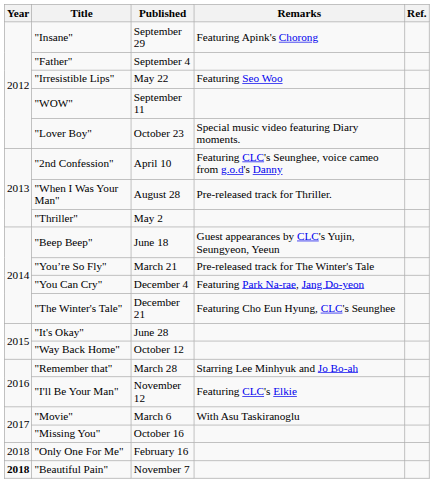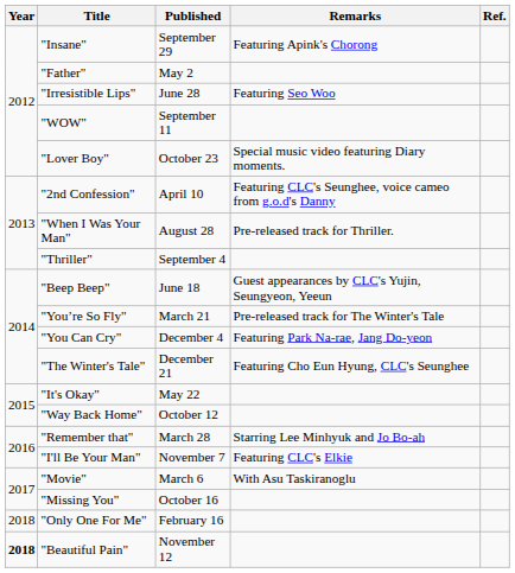 <table class="wikitable">
 <tr>
 <th>Year</th>
 <th>Title</th>
 <th>Published</th>
 <th>Remarks</th>
 <th>Ref.</th>
 </tr>
 <tr>
 <td rowspan="5">2012</td>
 <td>"Insane"</td>
 <td>September 29</td>
 <td>Featuring Apink's <a href='#'>Chorong</a></td>
 <td></td>
 </tr>
 <tr>
 <td>"Father"</td>
-<td>September 4</td>
+<td>May 2</td>
 <td></td>
 <td></td>
 </tr>
 <tr>
 <td>"Irresistible Lips"</td>
-<td>May 22</td>
+<td>June 28</td>
 <td>Featuring <a href='#'>Seo Woo</a></td>
 <td></td>
 </tr>
 <tr>
 <td>"WOW"</td>
 <td>September 11</td>
 <td></td>
 <td></td>
 </tr>
 <tr>
 <td>"Lover Boy"</td>
 <td>October 23</td>
 <td>Special music video featuring Diary moments.</td>
 <td></td>
 </tr>
 <tr>
 <td rowspan="3">2013</td>
 <td>"2nd Confession"</td>
 <td>April 10</td>
 <td>Featuring <a href='#'>CLC</a>'s Seunghee, voice cameo from <a href='#'>g.o.d</a>'s <a href='#'>Danny</a></td>
 <td></td>
 </tr>
 <tr>
 <td>"When I Was Your Man"</td>
 <td>August 28</td>
 <td>Pre-released track for Thriller.</td>
 <td></td>
 </tr>
 <tr>
 <td>"Thriller"</td>
-<td>May 2</td>
+<td>September 4</td>
 <td></td>
 <td></td>
 </tr>
 <tr>
 <td rowspan="4">2014</td>
 <td>"Beep Beep"</td>
 <td>June 18</td>
 <td>Guest appearances by <a href='#'>CLC</a>'s Yujin, Seungyeon, Yeeun</td>
 <td></td>
 </tr>
 <tr>
 <td>"You’re So Fly"</td>
 <td>March 21</td>
 <td>Pre-released track for The Winter's Tale</td>
 <td></td>
 </tr>
 <tr>
 <td>"You Can Cry"</td>
 <td>December 4</td>
 <td>Featuring <a href='#'>Park Na-rae</a>, <a href='#'>Jang Do-yeon</a></td>
 <td></td>
 </tr>
 <tr>
 <td>"The Winter's Tale"</td>
 <td>December 21</td>
 <td>Featuring Cho Eun Hyung, <a href='#'>CLC</a>'s Seunghee</td>
 <td></td>
 </tr>
 <tr>
 <td rowspan="2">2015</td>
 <td>"It's Okay"</td>
-<td>June 28</td>
+<td>May 22</td>
 <td></td>
 <td></td>
 </tr>
 <tr>
 <td>"Way Back Home"</td>
 <td>October 12</td>
 <td></td>
 <td></td>
 </tr>
 <tr>
 <td rowspan="2">2016</td>
 <td>"Remember that"</td>
 <td>March 28</td>
 <td>Starring Lee Minhyuk and <a href='#'>Jo Bo-ah</a></td>
 <td></td>
 </tr>
 <tr>
 <td>"I'll Be Your Man"</td>
-<td>November 12</td>
+<td>November 7</td>
 <td>Featuring <a href='#'>CLC</a>'s <a href='#'>Elkie</a></td>
 <td></td>
 </tr>
 <tr>
 <td rowspan=2>2017</td>
 <td>"Movie"</td>
 <td>March 6</td>
 <td>With Asu Taskiranoglu</td>
 <td></td>
 </tr>
 <tr>
 <td>"Missing You"</td>
 <td>October 16</td>
 <td></td>
 <td></td>
 </tr>
 <tr>
 <td>2018</td>
 <td>"Only One For Me"</td>
 <td>February 16</td>
 <td></td>
 <td></td>
 </tr>
 <tr>
 <td><strong>2018</strong></td>
 <td>"Beautiful Pain"</td>
-<td>November 7</td>
+<td>November 12</td>
 <td></td>
 <td></td>
 </tr>
 </table>
